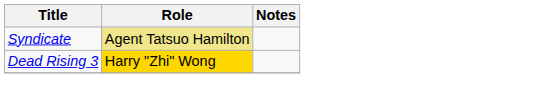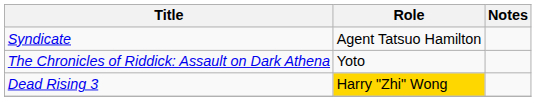 <table class="wikitable">
 <tr>
 <th>Title</th>
 <th>Role</th>
 <th>Notes</th>
 </tr>
 <tr>
 <td><em><a href='#'>Syndicate</a></em></td>
-<td style="background: khaki;">Agent Tatsuo Hamilton</td>
+<td>Agent Tatsuo Hamilton</td>
+<td></td>
+</tr>
+<tr>
+<td><em><a href='#'>The Chronicles of Riddick: Assault on Dark Athena</a></em></td>
+<td>Yoto</td>
 <td></td>
 </tr>
 <tr>
 <td><em><a href='#'>Dead Rising 3</a></em></td>
 <td style="background: gold;">Harry "Zhi" Wong</td>
 <td></td>
 </tr>
 <tr>
 </tr>
 </table>
